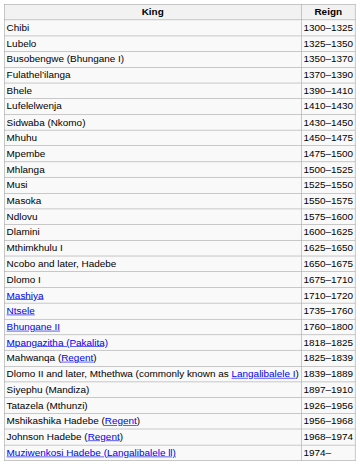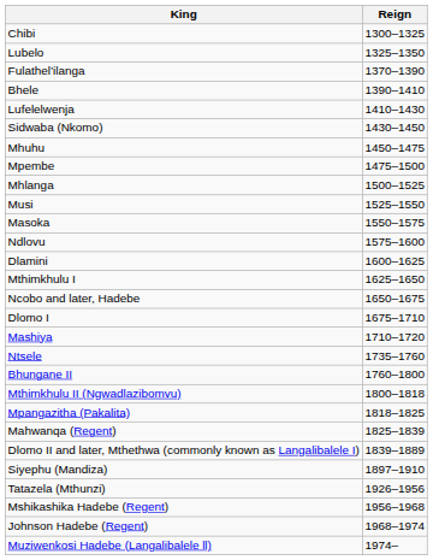 <table class="wikitable">
 <tr>
 <th>King</th>
 <th>Reign</th>
 </tr>
 <tr>
 <td>Chibi</td>
 <td>1300–1325</td>
 </tr>
 <tr>
 <td>Lubelo</td>
 <td>1325–1350</td>
-</tr>
-<tr>
-<td>Busobengwe (Bhungane I)</td>
-<td>1350–1370</td>
 </tr>
 <tr>
 <td>Fulathel’ilanga</td>
 <td>1370–1390</td>
 </tr>
 <tr>
 <td>Bhele</td>
 <td>1390–1410</td>
 </tr>
 <tr>
 <td>Lufelelwenja</td>
 <td>1410–1430</td>
 </tr>
 <tr>
 <td>Sidwaba (Nkomo)</td>
 <td>1430–1450</td>
 </tr>
 <tr>
 <td>Mhuhu</td>
 <td>1450–1475</td>
 </tr>
 <tr>
 <td>Mpembe</td>
 <td>1475–1500</td>
 </tr>
 <tr>
 <td>Mhlanga</td>
 <td>1500–1525</td>
 </tr>
 <tr>
 <td>Musi</td>
 <td>1525–1550</td>
 </tr>
 <tr>
 <td>Masoka</td>
 <td>1550–1575</td>
 </tr>
 <tr>
 <td>Ndlovu</td>
 <td>1575–1600</td>
 </tr>
 <tr>
 <td>Dlamini</td>
 <td>1600–1625</td>
 </tr>
 <tr>
 <td>Mthimkhulu I</td>
 <td>1625–1650</td>
 </tr>
 <tr>
 <td>Ncobo and later, Hadebe</td>
 <td>1650–1675</td>
 </tr>
 <tr>
 <td>Dlomo I</td>
 <td>1675–1710</td>
 </tr>
 <tr>
 <td><a href='#'>Mashiya</a></td>
 <td>1710–1720</td>
 </tr>
 <tr>
 <td><a href='#'>Ntsele</a></td>
 <td>1735–1760</td>
 </tr>
 <tr>
 <td><a href='#'>Bhungane II</a></td>
 <td>1760–1800</td>
 </tr>
 <tr>
+<td><a href='#'>Mthimkhulu II (Ngwadlazibomvu)</a></td>
+<td>1800–1818</td>
+</tr>
+<tr>
 <td><a href='#'>Mpangazitha (Pakalita)</a></td>
 <td>1818–1825</td>
 </tr>
 <tr>
 <td>Mahwanqa (<a href='#'>Regent</a>)</td>
 <td>1825–1839</td>
 </tr>
 <tr>
 <td>Dlomo II and later, Mthethwa (commonly known as <a href='#'>Langalibalele I</a>)</td>
 <td>1839–1889</td>
 </tr>
 <tr>
 <td>Siyephu (Mandiza)</td>
 <td>1897–1910</td>
 </tr>
 <tr>
 <td>Tatazela (Mthunzi)</td>
 <td>1926–1956</td>
 </tr>
 <tr>
 <td>Mshikashika Hadebe (<a href='#'>Regent</a>)</td>
 <td>1956–1968</td>
 </tr>
 <tr>
 <td>Johnson Hadebe (<a href='#'>Regent</a>)</td>
 <td>1968–1974</td>
 </tr>
 <tr>
 <td><a href='#'>Muziwenkosi Hadebe (Langalibalele ll)</a></td>
 <td>1974–</td>
 </tr>
 </table>
